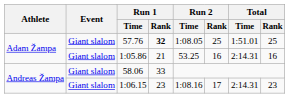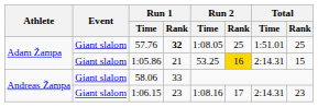 <table class="wikitable" style="font-size:90%">
 <tr>
 <th rowspan=2>Athlete</th>
 <th rowspan=2>Event</th>
 <th colspan=2>Run 1</th>
 <th colspan=2>Run 2</th>
 <th colspan=2>Total</th>
 </tr>
 <tr style="font-size:95%">
 <th>Time</th>
 <th>Rank</th>
 <th>Time</th>
 <th>Rank</th>
 <th>Time</th>
 <th>Rank</th>
 </tr>
 <tr align=center>
 <td align=left rowspan=2><a href='#'>Adam Žampa</a></td>
 <td align=left><a href='#'>Giant slalom</a></td>
 <td>57.76</td>
 <td><strong>32</strong></td>
 <td>1:08.05</td>
 <td>25</td>
 <td>1:51.01</td>
 <td>25</td>
 </tr>
 <tr align=center>
 <td align=left><a href='#'>Giant slalom</a></td>
 <td>1:05.86</td>
 <td>21</td>
 <td>53.25</td>
-<td>16</td>
+<td style="background: gold;">16</td>
 <td>2:14.31</td>
-<td>16</td>
+<td>15</td>
 </tr>
 <tr align=center>
 <td align=left rowspan=2><a href='#'>Andreas Žampa</a></td>
 <td align=left><a href='#'>Giant slalom</a></td>
 <td>58.06</td>
 <td>33</td>
 <td colspan=4></td>
 </tr>
 <tr align=center>
 <td align=left><a href='#'>Giant slalom</a></td>
 <td>1:06.15</td>
 <td>23</td>
 <td>1:08.16</td>
 <td>17</td>
 <td>2:14.31</td>
 <td>23</td>
 </tr>
 </table>
